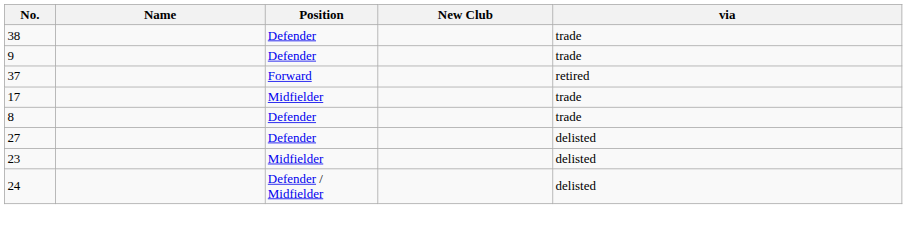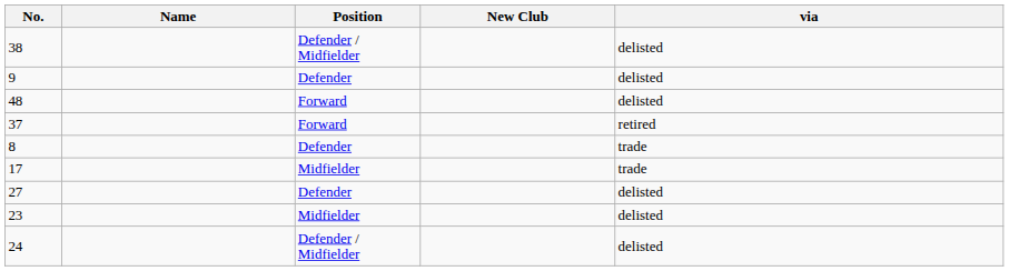 <table class="wikitable sortable" style="width:70%;">
 <tr style="background:#efefef;">
 <th width=1%>No.</th>
 <th width=6%>Name</th>
 <th width=2%>Position</th>
 <th width=5%>New Club</th>
 <th width=10%>via</th>
 </tr>
 <tr>
 <td align=left>38</td>
 <td></td>
-<td><a href='#'>Defender</a></td>
+<td><a href='#'>Defender</a> / <a href='#'>Midfielder</a></td>
 <td></td>
-<td>trade</td>
+<td>delisted</td>
 </tr>
 <tr>
 <td align=left>9</td>
 <td></td>
 <td><a href='#'>Defender</a></td>
 <td></td>
-<td>trade</td>
+<td>delisted</td>
+</tr>
+<tr>
+<td align=left>48</td>
+<td></td>
+<td><a href='#'>Forward</a></td>
+<td></td>
+<td>delisted</td>
 </tr>
 <tr>
 <td align=left>37</td>
 <td></td>
 <td><a href='#'>Forward</a></td>
 <td></td>
 <td>retired</td>
 </tr>
 <tr>
-<td align=left>17</td>
+<td align=left>8</td>
 <td></td>
-<td><a href='#'>Midfielder</a></td>
+<td><a href='#'>Defender</a></td>
 <td></td>
 <td>trade</td>
 </tr>
 <tr>
-<td align=left>8</td>
+<td align=left>17</td>
 <td></td>
-<td><a href='#'>Defender</a></td>
+<td><a href='#'>Midfielder</a></td>
 <td></td>
 <td>trade</td>
 </tr>
 <tr>
 <td align=left>27</td>
 <td></td>
 <td><a href='#'>Defender</a></td>
 <td></td>
 <td>delisted</td>
 </tr>
 <tr>
 <td align=left>23</td>
 <td></td>
 <td><a href='#'>Midfielder</a></td>
 <td></td>
 <td>delisted</td>
 </tr>
 <tr>
 <td align=left>24</td>
 <td></td>
 <td><a href='#'>Defender</a> / <a href='#'>Midfielder</a></td>
 <td></td>
 <td>delisted</td>
 </tr>
 </table>
